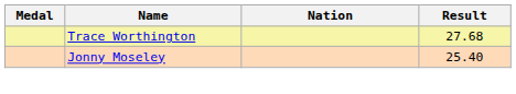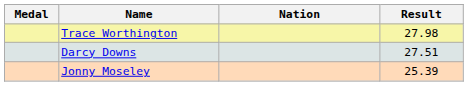 <table class=wikitable style="border:1px solid #AAAAAA;font-size:90%">
 <tr bgcolor="#E4E4E4">
 <th width=50>Medal</th>
 <th width=160>Name</th>
 <th width=160>Nation</th>
 <th width=80>Result</th>
 </tr>
 <tr bgcolor="#F7F6A8">
 <td align="center"></td>
 <td><a href='#'>Trace Worthington</a></td>
 <td></td>
-<td align="center">27.68</td>
+<td align="center">27.98</td>
+</tr>
+<tr bgcolor="#DCE5E5">
+<td align="center"></td>
+<td><a href='#'>Darcy Downs</a></td>
+<td></td>
+<td align="center">27.51</td>
 </tr>
 <tr bgcolor="#FFDAB9">
 <td align="center"></td>
 <td><a href='#'>Jonny Moseley</a></td>
 <td></td>
-<td align="center">25.40</td>
+<td align="center">25.39</td>
 </tr>
 </table>
